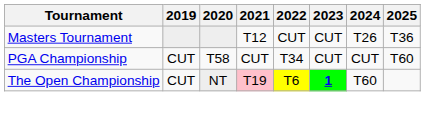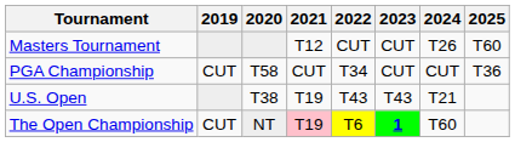 <table class="wikitable" style="font-size:95%;text-align:center;">
 <tr>
 <th>Tournament</th>
 <th>2019</th>
 <th>2020</th>
 <th>2021</th>
 <th>2022</th>
 <th>2023</th>
 <th>2024</th>
 <th>2025</th>
 </tr>
 <tr>
 <td align=left><a href='#'>Masters Tournament</a></td>
 <td style="background:#eeeeee;"></td>
 <td style="background:#eeeeee;"></td>
 <td>T12</td>
 <td>CUT</td>
 <td>CUT</td>
 <td>T26</td>
-<td>T36</td>
+<td>T60</td>
 </tr>
 <tr>
 <td align=left><a href='#'>PGA Championship</a></td>
 <td>CUT</td>
 <td>T58</td>
 <td>CUT</td>
 <td>T34</td>
 <td>CUT</td>
 <td>CUT</td>
-<td>T60</td>
+<td>T36</td>
+</tr>
+<tr>
+<td align=left><a href='#'>U.S. Open</a></td>
+<td style="background:#eeeeee;"></td>
+<td>T38</td>
+<td>T19</td>
+<td>T43</td>
+<td>T43</td>
+<td>T21</td>
+<td></td>
 </tr>
 <tr>
 <td align=left><a href='#'>The Open Championship</a></td>
 <td>CUT</td>
 <td style="background:#eeeeee;">NT</td>
 <td style="background: pink;">T19</td>
 <td style="background:yellow;">T6</td>
 <td style="background:lime;"><strong><a href='#'>1</a></strong></td>
 <td>T60</td>
 <td></td>
 </tr>
 </table>
